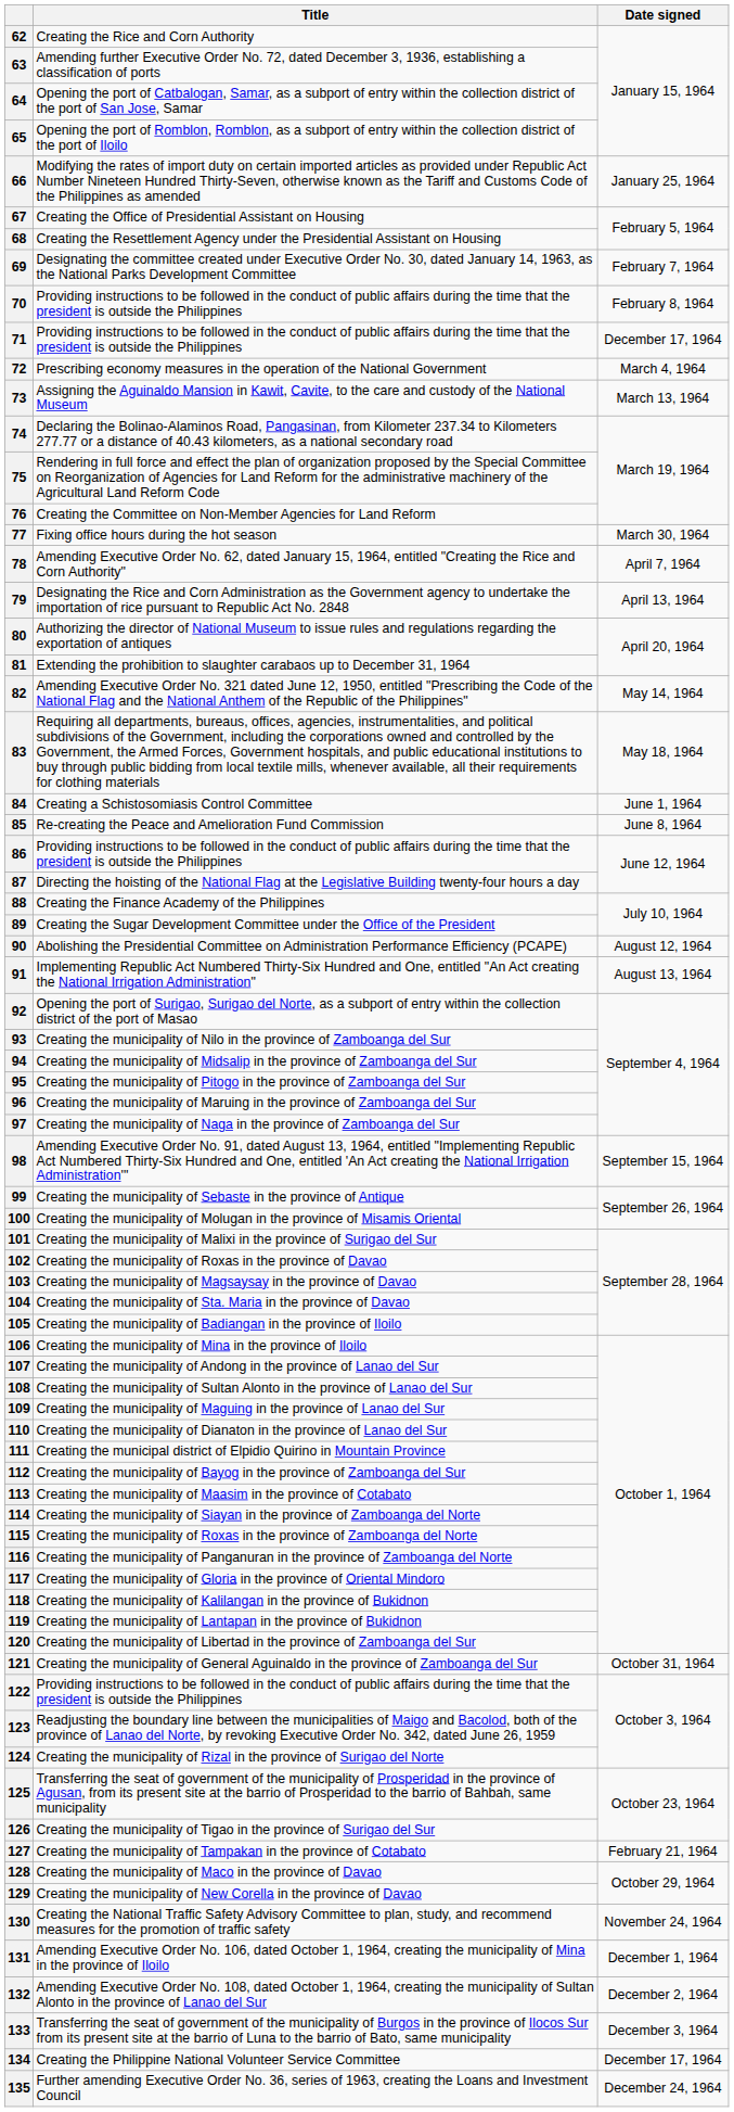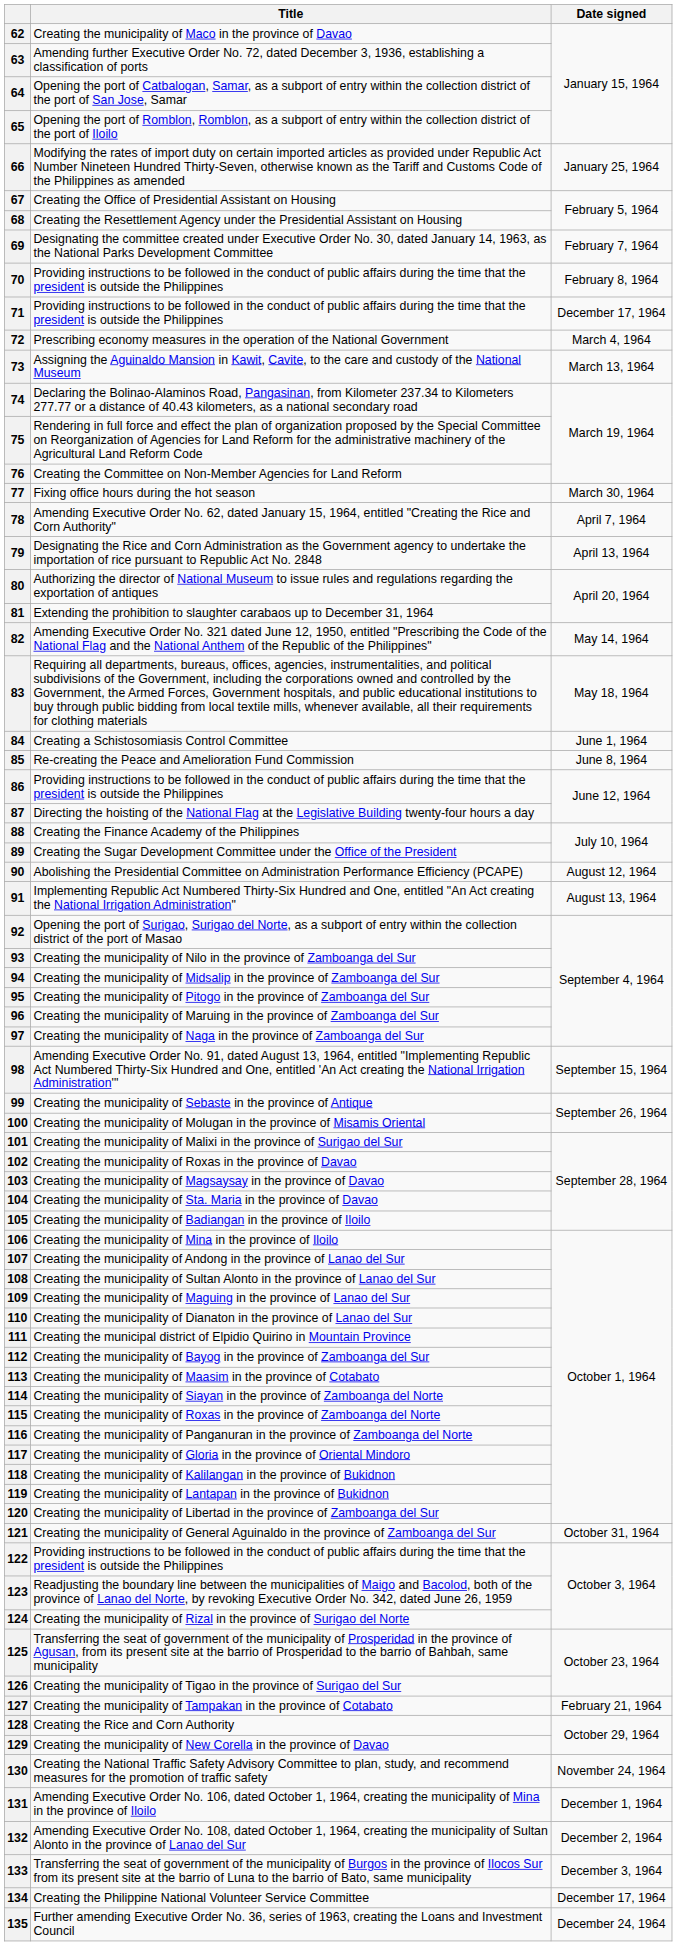 <table class="wikitable sortable" style="text-align:center;">
 <tr>
 <th scope="col"></th>
 <th scope="col">Title</th>
 <th scope="col" width="150px">Date signed</th>
 </tr>
 <tr>
 <th scope="row">62</th>
-<td style="text-align:left;">Creating the Rice and Corn Authority</td>
+<td style="text-align:left;">Creating the municipality of <a href='#'>Maco</a> in the province of <a href='#'>Davao</a></td>
 <td rowspan="4">January 15, 1964</td>
 </tr>
 <tr>
 <th scope="row">63</th>
 <td style="text-align:left;">Amending further Executive Order No. 72, dated December 3, 1936, establishing a classification of ports</td>
 </tr>
 <tr>
 <th scope="row">64</th>
 <td style="text-align:left;">Opening the port of <a href='#'>Catbalogan</a>, <a href='#'>Samar</a>, as a subport of entry within the collection district of the port of <a href='#'>San Jose</a>, Samar</td>
 </tr>
 <tr>
 <th scope="row">65</th>
 <td style="text-align:left;">Opening the port of <a href='#'>Romblon</a>, <a href='#'>Romblon</a>, as a subport of entry within the collection district of the port of <a href='#'>Iloilo</a></td>
 </tr>
 <tr>
 <th scope="row">66</th>
 <td style="text-align:left;">Modifying the rates of import duty on certain imported articles as provided under Republic Act Number Nineteen Hundred Thirty-Seven, otherwise known as the Tariff and Customs Code of the Philippines as amended</td>
 <td>January 25, 1964</td>
 </tr>
 <tr>
 <th scope="row">67</th>
 <td style="text-align:left;">Creating the Office of Presidential Assistant on Housing</td>
 <td rowspan="2">February 5, 1964</td>
 </tr>
 <tr>
 <th scope="row">68</th>
 <td style="text-align:left;">Creating the Resettlement Agency under the Presidential Assistant on Housing</td>
 </tr>
 <tr>
 <th scope="row">69</th>
 <td style="text-align:left;">Designating the committee created under Executive Order No. 30, dated January 14, 1963, as the National Parks Development Committee</td>
 <td>February 7, 1964</td>
 </tr>
 <tr>
 <th scope="row">70</th>
 <td style="text-align:left;">Providing instructions to be followed in the conduct of public affairs during the time that the <a href='#'>president</a> is outside the Philippines</td>
 <td>February 8, 1964</td>
 </tr>
 <tr>
 <th scope="row">71</th>
 <td style="text-align:left;">Providing instructions to be followed in the conduct of public affairs during the time that the <a href='#'>president</a> is outside the Philippines</td>
 <td>December 17, 1964</td>
 </tr>
 <tr>
 <th scope="row">72</th>
 <td style="text-align:left;">Prescribing economy measures in the operation of the National Government</td>
 <td>March 4, 1964</td>
 </tr>
 <tr>
 <th scope="row">73</th>
 <td style="text-align:left;">Assigning the <a href='#'>Aguinaldo Mansion</a> in <a href='#'>Kawit</a>, <a href='#'>Cavite</a>, to the care and custody of the <a href='#'>National Museum</a></td>
 <td>March 13, 1964</td>
 </tr>
 <tr>
 <th scope="row">74</th>
 <td style="text-align:left;">Declaring the Bolinao-Alaminos Road, <a href='#'>Pangasinan</a>, from Kilometer 237.34 to Kilometers 277.77 or a distance of 40.43 kilometers, as a national secondary road</td>
 <td rowspan="3">March 19, 1964</td>
 </tr>
 <tr>
 <th scope="row">75</th>
 <td style="text-align:left;">Rendering in full force and effect the plan of organization proposed by the Special Committee on Reorganization of Agencies for Land Reform for the administrative machinery of the Agricultural Land Reform Code</td>
 </tr>
 <tr>
 <th scope="row">76</th>
 <td style="text-align:left;">Creating the Committee on Non-Member Agencies for Land Reform</td>
 </tr>
 <tr>
 <th scope="row">77</th>
 <td style="text-align:left;">Fixing office hours during the hot season</td>
 <td>March 30, 1964</td>
 </tr>
 <tr>
 <th scope="row">78</th>
 <td style="text-align:left;">Amending Executive Order No. 62, dated January 15, 1964, entitled "Creating the Rice and Corn Authority"</td>
 <td>April 7, 1964</td>
 </tr>
 <tr>
 <th scope="row">79</th>
 <td style="text-align:left;">Designating the Rice and Corn Administration as the Government agency to undertake the importation of rice pursuant to Republic Act No. 2848</td>
 <td>April 13, 1964</td>
 </tr>
 <tr>
 <th scope="row">80</th>
 <td style="text-align:left;">Authorizing the director of <a href='#'>National Museum</a> to issue rules and regulations regarding the exportation of antiques</td>
 <td rowspan="2">April 20, 1964</td>
 </tr>
 <tr>
 <th scope="row">81</th>
 <td style="text-align:left;">Extending the prohibition to slaughter carabaos up to December 31, 1964</td>
 </tr>
 <tr>
 <th scope="row">82</th>
 <td style="text-align:left;">Amending Executive Order No. 321 dated June 12, 1950, entitled "Prescribing the Code of the <a href='#'>National Flag</a> and the <a href='#'>National Anthem</a> of the Republic of the Philippines"</td>
 <td>May 14, 1964</td>
 </tr>
 <tr>
 <th scope="row">83</th>
 <td style="text-align:left;">Requiring all departments, bureaus, offices, agencies, instrumentalities, and political subdivisions of the Government, including the corporations owned and controlled by the Government, the Armed Forces, Government hospitals, and public educational institutions to buy through public bidding from local textile mills, whenever available, all their requirements for clothing materials</td>
 <td>May 18, 1964</td>
 </tr>
 <tr>
 <th scope="row">84</th>
 <td style="text-align:left;">Creating a Schistosomiasis Control Committee</td>
 <td>June 1, 1964</td>
 </tr>
 <tr>
 <th scope="row">85</th>
 <td style="text-align:left;">Re-creating the Peace and Amelioration Fund Commission</td>
 <td>June 8, 1964</td>
 </tr>
 <tr>
 <th scope="row">86</th>
 <td style="text-align:left;">Providing instructions to be followed in the conduct of public affairs during the time that the <a href='#'>president</a> is outside the Philippines</td>
 <td rowspan="2">June 12, 1964</td>
 </tr>
 <tr>
 <th scope="row">87</th>
 <td style="text-align:left;">Directing the hoisting of the <a href='#'>National Flag</a> at the <a href='#'>Legislative Building</a> twenty-four hours a day</td>
 </tr>
 <tr>
 <th scope="row">88</th>
 <td style="text-align:left;">Creating the Finance Academy of the Philippines</td>
 <td rowspan="2">July 10, 1964</td>
 </tr>
 <tr>
 <th scope="row">89</th>
 <td style="text-align:left;">Creating the Sugar Development Committee under the <a href='#'>Office of the President</a></td>
 </tr>
 <tr>
 <th scope="row">90</th>
 <td style="text-align:left;">Abolishing the Presidential Committee on Administration Performance Efficiency (PCAPE)</td>
 <td>August 12, 1964</td>
 </tr>
 <tr>
 <th scope="row">91</th>
 <td style="text-align:left;">Implementing Republic Act Numbered Thirty-Six Hundred and One, entitled "An Act creating the <a href='#'>National Irrigation Administration</a>"</td>
 <td>August 13, 1964</td>
 </tr>
 <tr>
 <th scope="row">92</th>
 <td style="text-align:left;">Opening the port of <a href='#'>Surigao</a>, <a href='#'>Surigao del Norte</a>, as a subport of entry within the collection district of the port of Masao</td>
 <td rowspan="6">September 4, 1964</td>
 </tr>
 <tr>
 <th scope="row">93</th>
 <td style="text-align:left;">Creating the municipality of Nilo in the province of <a href='#'>Zamboanga del Sur</a></td>
 </tr>
 <tr>
 <th scope="row">94</th>
 <td style="text-align:left;">Creating the municipality of <a href='#'>Midsalip</a> in the province of <a href='#'>Zamboanga del Sur</a></td>
 </tr>
 <tr>
 <th scope="row">95</th>
 <td style="text-align:left;">Creating the municipality of <a href='#'>Pitogo</a> in the province of <a href='#'>Zamboanga del Sur</a></td>
 </tr>
 <tr>
 <th scope="row">96</th>
 <td style="text-align:left;">Creating the municipality of Maruing in the province of <a href='#'>Zamboanga del Sur</a></td>
 </tr>
 <tr>
 <th scope="row">97</th>
 <td style="text-align:left;">Creating the municipality of <a href='#'>Naga</a> in the province of <a href='#'>Zamboanga del Sur</a></td>
 </tr>
 <tr>
 <th scope="row">98</th>
 <td style="text-align:left;">Amending Executive Order No. 91, dated August 13, 1964, entitled "Implementing Republic Act Numbered Thirty-Six Hundred and One, entitled 'An Act creating the <a href='#'>National Irrigation Administration</a>'"</td>
 <td>September 15, 1964</td>
 </tr>
 <tr>
 <th scope="row">99</th>
 <td style="text-align:left;">Creating the municipality of <a href='#'>Sebaste</a> in the province of <a href='#'>Antique</a></td>
 <td rowspan="2">September 26, 1964</td>
 </tr>
 <tr>
 <th scope="row">100</th>
 <td style="text-align:left;">Creating the municipality of Molugan in the province of <a href='#'>Misamis Oriental</a></td>
 </tr>
 <tr>
 <th scope="row">101</th>
 <td style="text-align:left;">Creating the municipality of Malixi in the province of <a href='#'>Surigao del Sur</a></td>
 <td rowspan="5">September 28, 1964</td>
 </tr>
 <tr>
 <th scope="row">102</th>
 <td style="text-align:left;">Creating the municipality of Roxas in the province of <a href='#'>Davao</a></td>
 </tr>
 <tr>
 <th scope="row">103</th>
 <td style="text-align:left;">Creating the municipality of <a href='#'>Magsaysay</a> in the province of <a href='#'>Davao</a></td>
 </tr>
 <tr>
 <th scope="row">104</th>
 <td style="text-align:left;">Creating the municipality of <a href='#'>Sta. Maria</a> in the province of <a href='#'>Davao</a></td>
 </tr>
 <tr>
 <th scope="row">105</th>
 <td style="text-align:left;">Creating the municipality of <a href='#'>Badiangan</a> in the province of <a href='#'>Iloilo</a></td>
 </tr>
 <tr>
 <th scope="row">106</th>
 <td style="text-align:left;">Creating the municipality of <a href='#'>Mina</a> in the province of <a href='#'>Iloilo</a></td>
 <td rowspan="15">October 1, 1964</td>
 </tr>
 <tr>
 <th scope="row">107</th>
 <td style="text-align:left;">Creating the municipality of Andong in the province of <a href='#'>Lanao del Sur</a></td>
 </tr>
 <tr>
 <th scope="row">108</th>
 <td style="text-align:left;">Creating the municipality of Sultan Alonto in the province of <a href='#'>Lanao del Sur</a></td>
 </tr>
 <tr>
 <th scope="row">109</th>
 <td style="text-align:left;">Creating the municipality of <a href='#'>Maguing</a> in the province of <a href='#'>Lanao del Sur</a></td>
 </tr>
 <tr>
 <th scope="row">110</th>
 <td style="text-align:left;">Creating the municipality of Dianaton in the province of <a href='#'>Lanao del Sur</a></td>
 </tr>
 <tr>
 <th scope="row">111</th>
 <td style="text-align:left;">Creating the municipal district of Elpidio Quirino in <a href='#'>Mountain Province</a></td>
 </tr>
 <tr>
 <th scope="row">112</th>
 <td style="text-align:left;">Creating the municipality of <a href='#'>Bayog</a> in the province of <a href='#'>Zamboanga del Sur</a></td>
 </tr>
 <tr>
 <th scope="row">113</th>
 <td style="text-align:left;">Creating the municipality of <a href='#'>Maasim</a> in the province of <a href='#'>Cotabato</a></td>
 </tr>
 <tr>
 <th scope="row">114</th>
 <td style="text-align:left;">Creating the municipality of <a href='#'>Siayan</a> in the province of <a href='#'>Zamboanga del Norte</a></td>
 </tr>
 <tr>
 <th scope="row">115</th>
 <td style="text-align:left;">Creating the municipality of <a href='#'>Roxas</a> in the province of <a href='#'>Zamboanga del Norte</a></td>
 </tr>
 <tr>
 <th scope="row">116</th>
 <td style="text-align:left;">Creating the municipality of Panganuran in the province of <a href='#'>Zamboanga del Norte</a></td>
 </tr>
 <tr>
 <th scope="row">117</th>
 <td style="text-align:left;">Creating the municipality of <a href='#'>Gloria</a> in the province of <a href='#'>Oriental Mindoro</a></td>
 </tr>
 <tr>
 <th scope="row">118</th>
 <td style="text-align:left;">Creating the municipality of <a href='#'>Kalilangan</a> in the province of <a href='#'>Bukidnon</a></td>
 </tr>
 <tr>
 <th scope="row">119</th>
 <td style="text-align:left;">Creating the municipality of <a href='#'>Lantapan</a> in the province of <a href='#'>Bukidnon</a></td>
 </tr>
 <tr>
 <th scope="row">120</th>
 <td style="text-align:left;">Creating the municipality of Libertad in the province of <a href='#'>Zamboanga del Sur</a></td>
 </tr>
 <tr>
 <th scope="row">121</th>
 <td style="text-align:left;">Creating the municipality of General Aguinaldo in the province of <a href='#'>Zamboanga del Sur</a></td>
 <td>October 31, 1964</td>
 </tr>
 <tr>
 <th scope="row">122</th>
 <td style="text-align:left;">Providing instructions to be followed in the conduct of public affairs during the time that the <a href='#'>president</a> is outside the Philippines</td>
 <td rowspan="3">October 3, 1964</td>
 </tr>
 <tr>
 <th scope="row">123</th>
 <td style="text-align:left;">Readjusting the boundary line between the municipalities of <a href='#'>Maigo</a> and <a href='#'>Bacolod</a>, both of the province of <a href='#'>Lanao del Norte</a>, by revoking Executive Order No. 342, dated June 26, 1959</td>
 </tr>
 <tr>
 <th scope="row">124</th>
 <td style="text-align:left;">Creating the municipality of <a href='#'>Rizal</a> in the province of <a href='#'>Surigao del Norte</a></td>
 </tr>
 <tr>
 <th scope="row">125</th>
 <td style="text-align:left;">Transferring the seat of government of the municipality of <a href='#'>Prosperidad</a> in the province of <a href='#'>Agusan</a>, from its present site at the barrio of Prosperidad to the barrio of Bahbah, same municipality</td>
 <td rowspan="2">October 23, 1964</td>
 </tr>
 <tr>
 <th scope="row">126</th>
 <td style="text-align:left;">Creating the municipality of Tigao in the province of <a href='#'>Surigao del Sur</a></td>
 </tr>
 <tr>
 <th scope="row">127</th>
 <td style="text-align:left;">Creating the municipality of <a href='#'>Tampakan</a> in the province of <a href='#'>Cotabato</a></td>
 <td>February 21, 1964</td>
 </tr>
 <tr>
 <th scope="row">128</th>
-<td style="text-align:left;">Creating the municipality of <a href='#'>Maco</a> in the province of <a href='#'>Davao</a></td>
+<td style="text-align:left;">Creating the Rice and Corn Authority</td>
 <td rowspan="2">October 29, 1964</td>
 </tr>
 <tr>
 <th scope="row">129</th>
 <td style="text-align:left;">Creating the municipality of <a href='#'>New Corella</a> in the province of <a href='#'>Davao</a></td>
 </tr>
 <tr>
 <th scope="row">130</th>
 <td style="text-align:left;">Creating the National Traffic Safety Advisory Committee to plan, study, and recommend measures for the promotion of traffic safety</td>
 <td>November 24, 1964</td>
 </tr>
 <tr>
 <th scope="row">131</th>
 <td style="text-align:left;">Amending Executive Order No. 106, dated October 1, 1964, creating the municipality of <a href='#'>Mina</a> in the province of <a href='#'>Iloilo</a></td>
 <td>December 1, 1964</td>
 </tr>
 <tr>
 <th scope="row">132</th>
 <td style="text-align:left;">Amending Executive Order No. 108, dated October 1, 1964, creating the municipality of Sultan Alonto in the province of <a href='#'>Lanao del Sur</a></td>
 <td>December 2, 1964</td>
 </tr>
 <tr>
 <th scope="row">133</th>
 <td style="text-align:left;">Transferring the seat of government of the municipality of <a href='#'>Burgos</a> in the province of <a href='#'>Ilocos Sur</a> from its present site at the barrio of Luna to the barrio of Bato, same municipality</td>
 <td>December 3, 1964</td>
 </tr>
 <tr>
 <th scope="row">134</th>
 <td style="text-align:left;">Creating the Philippine National Volunteer Service Committee</td>
 <td>December 17, 1964</td>
 </tr>
 <tr>
 <th scope="row">135</th>
 <td style="text-align:left;">Further amending Executive Order No. 36, series of 1963, creating the Loans and Investment Council</td>
 <td>December 24, 1964</td>
 </tr>
 </table>
